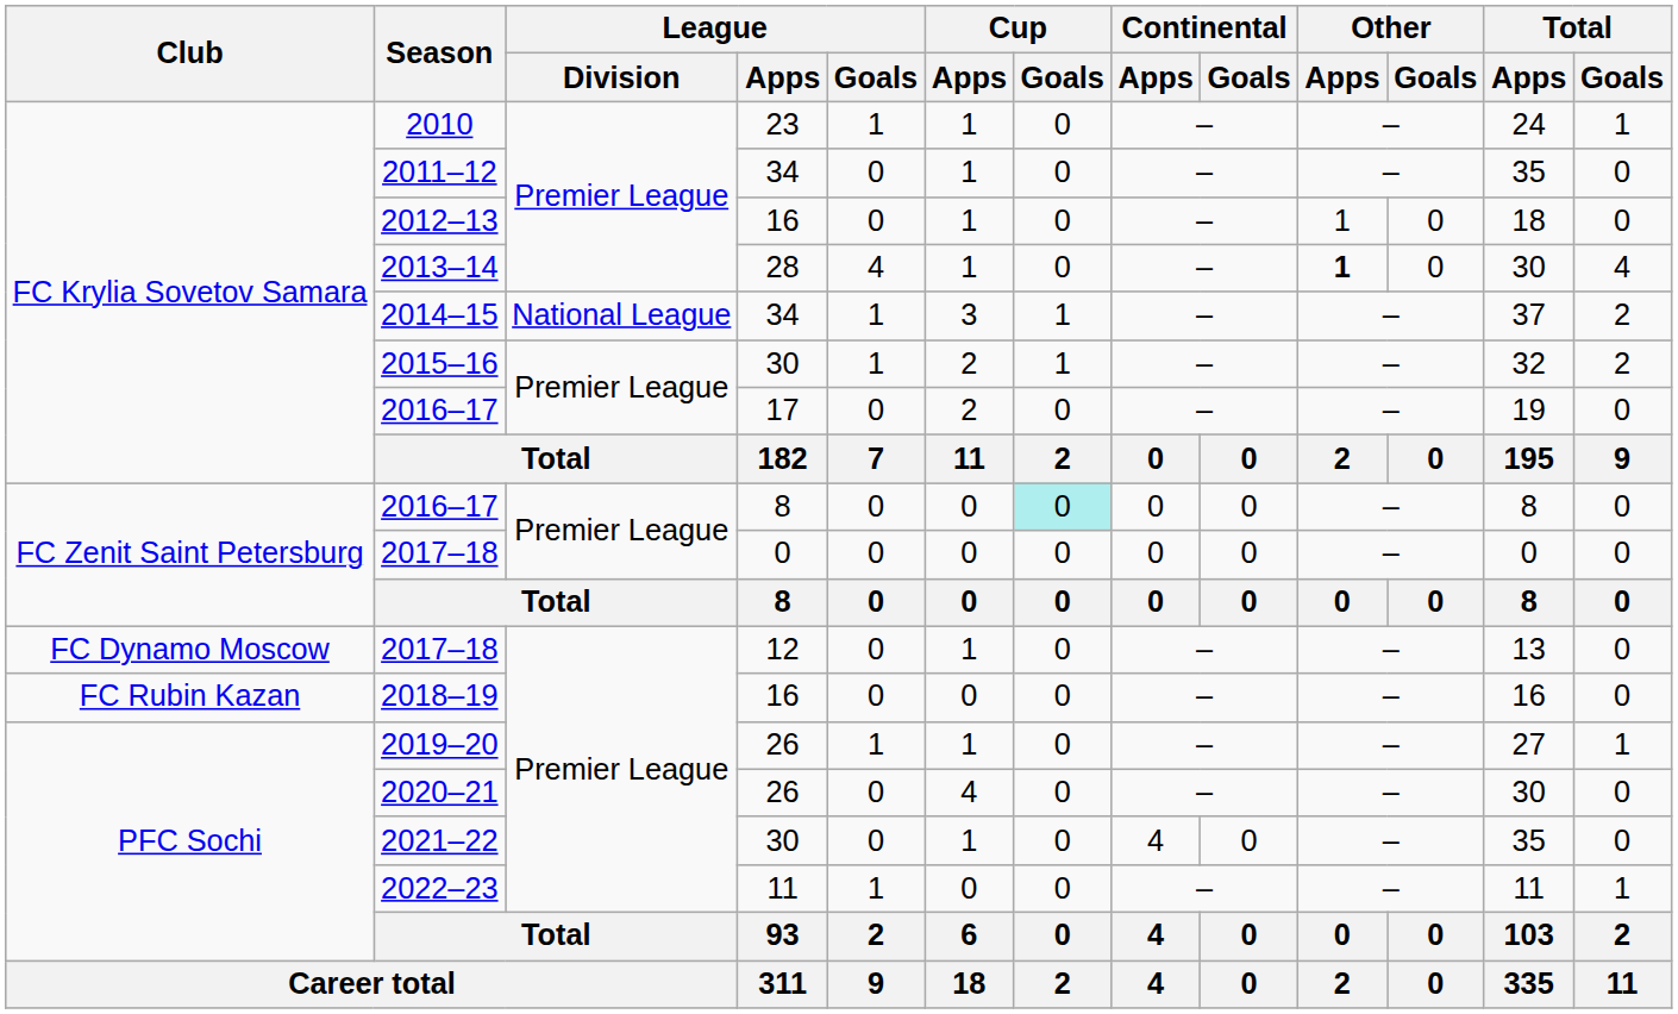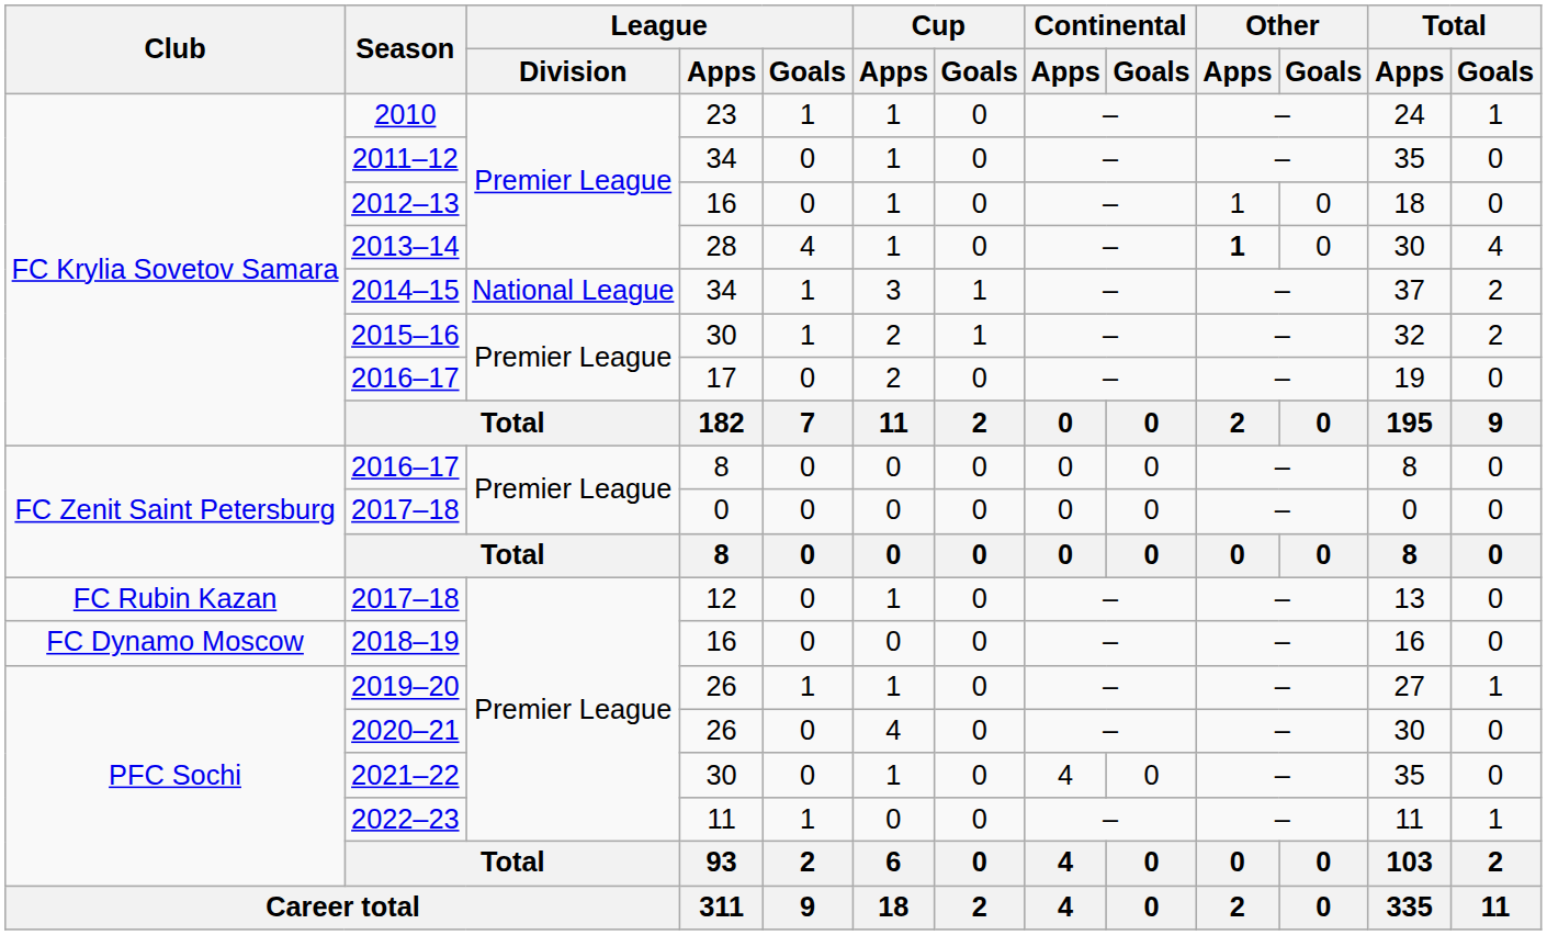 <table class="wikitable" style="text-align: center;">
 <tr>
 <th rowspan=2>Club</th>
 <th rowspan=2>Season</th>
 <th colspan=3>League</th>
 <th colspan=2>Cup</th>
 <th colspan=2>Continental</th>
 <th colspan=2>Other</th>
 <th colspan=2>Total</th>
 </tr>
 <tr>
 <th>Division</th>
 <th>Apps</th>
 <th>Goals</th>
 <th>Apps</th>
 <th>Goals</th>
 <th>Apps</th>
 <th>Goals</th>
 <th>Apps</th>
 <th>Goals</th>
 <th>Apps</th>
 <th>Goals</th>
 </tr>
 <tr>
 <td rowspan=8><a href='#'>FC Krylia Sovetov Samara</a></td>
 <td><a href='#'>2010</a></td>
 <td rowspan=4><a href='#'>Premier League</a></td>
 <td>23</td>
 <td>1</td>
 <td>1</td>
 <td>0</td>
 <td colspan=2>–</td>
 <td colspan=2>–</td>
 <td>24</td>
 <td>1</td>
 </tr>
 <tr>
 <td><a href='#'>2011–12</a></td>
 <td>34</td>
 <td>0</td>
 <td>1</td>
 <td>0</td>
 <td colspan=2>–</td>
 <td colspan=2>–</td>
 <td>35</td>
 <td>0</td>
 </tr>
 <tr>
 <td><a href='#'>2012–13</a></td>
 <td>16</td>
 <td>0</td>
 <td>1</td>
 <td>0</td>
 <td colspan=2>–</td>
 <td>1</td>
 <td>0</td>
 <td>18</td>
 <td>0</td>
 </tr>
 <tr>
 <td><a href='#'>2013–14</a></td>
 <td>28</td>
 <td>4</td>
 <td>1</td>
 <td>0</td>
 <td colspan=2>–</td>
 <td><strong>1</strong></td>
 <td>0</td>
 <td>30</td>
 <td>4</td>
 </tr>
 <tr>
 <td><a href='#'>2014–15</a></td>
 <td><a href='#'>National League</a></td>
 <td>34</td>
 <td>1</td>
 <td>3</td>
 <td>1</td>
 <td colspan=2>–</td>
 <td colspan=2>–</td>
 <td>37</td>
 <td>2</td>
 </tr>
 <tr>
 <td><a href='#'>2015–16</a></td>
 <td rowspan=2>Premier League</td>
 <td>30</td>
 <td>1</td>
 <td>2</td>
 <td>1</td>
 <td colspan=2>–</td>
 <td colspan=2>–</td>
 <td>32</td>
 <td>2</td>
 </tr>
 <tr>
 <td><a href='#'>2016–17</a></td>
 <td>17</td>
 <td>0</td>
 <td>2</td>
 <td>0</td>
 <td colspan=2>–</td>
 <td colspan=2>–</td>
 <td>19</td>
 <td>0</td>
 </tr>
 <tr>
 <th colspan=2>Total</th>
 <th>182</th>
 <th>7</th>
 <th>11</th>
 <th>2</th>
 <th>0</th>
 <th>0</th>
 <th>2</th>
 <th>0</th>
 <th>195</th>
 <th>9</th>
 </tr>
 <tr>
 <td rowspan=3><a href='#'>FC Zenit Saint Petersburg</a></td>
 <td><a href='#'>2016–17</a></td>
 <td rowspan=2>Premier League</td>
 <td>8</td>
 <td>0</td>
 <td>0</td>
-<td style="background: paleturquoise;">0</td>
+<td>0</td>
 <td>0</td>
 <td>0</td>
 <td colspan=2>–</td>
 <td>8</td>
 <td>0</td>
 </tr>
 <tr>
 <td><a href='#'>2017–18</a></td>
 <td>0</td>
 <td>0</td>
 <td>0</td>
 <td>0</td>
 <td>0</td>
 <td>0</td>
 <td colspan=2>–</td>
 <td>0</td>
 <td>0</td>
 </tr>
 <tr>
 <th colspan=2>Total</th>
 <th>8</th>
 <th>0</th>
 <th>0</th>
 <th>0</th>
 <th>0</th>
 <th>0</th>
 <th>0</th>
 <th>0</th>
 <th>8</th>
 <th>0</th>
 </tr>
 <tr>
-<td><a href='#'>FC Dynamo Moscow</a></td>
+<td><a href='#'>FC Rubin Kazan</a></td>
 <td><a href='#'>2017–18</a></td>
 <td rowspan="6">Premier League</td>
 <td>12</td>
 <td>0</td>
 <td>1</td>
 <td>0</td>
 <td colspan=2>–</td>
 <td colspan=2>–</td>
 <td>13</td>
 <td>0</td>
 </tr>
 <tr>
-<td><a href='#'>FC Rubin Kazan</a></td>
+<td><a href='#'>FC Dynamo Moscow</a></td>
 <td><a href='#'>2018–19</a></td>
 <td>16</td>
 <td>0</td>
 <td>0</td>
 <td>0</td>
 <td colspan=2>–</td>
 <td colspan=2>–</td>
 <td>16</td>
 <td>0</td>
 </tr>
 <tr>
 <td rowspan="5"><a href='#'>PFC Sochi</a></td>
 <td><a href='#'>2019–20</a></td>
 <td>26</td>
 <td>1</td>
 <td>1</td>
 <td>0</td>
 <td colspan=2>–</td>
 <td colspan=2>–</td>
 <td>27</td>
 <td>1</td>
 </tr>
 <tr>
 <td><a href='#'>2020–21</a></td>
 <td>26</td>
 <td>0</td>
 <td>4</td>
 <td>0</td>
 <td colspan=2>–</td>
 <td colspan=2>–</td>
 <td>30</td>
 <td>0</td>
 </tr>
 <tr>
 <td><a href='#'>2021–22</a></td>
 <td>30</td>
 <td>0</td>
 <td>1</td>
 <td>0</td>
 <td>4</td>
 <td>0</td>
 <td colspan=2>–</td>
 <td>35</td>
 <td>0</td>
 </tr>
 <tr>
 <td><a href='#'>2022–23</a></td>
 <td>11</td>
 <td>1</td>
 <td>0</td>
 <td>0</td>
 <td colspan=2>–</td>
 <td colspan=2>–</td>
 <td>11</td>
 <td>1</td>
 </tr>
 <tr>
 <th colspan=2>Total</th>
 <th>93</th>
 <th>2</th>
 <th>6</th>
 <th>0</th>
 <th>4</th>
 <th>0</th>
 <th>0</th>
 <th>0</th>
 <th>103</th>
 <th>2</th>
 </tr>
 <tr>
 <th colspan=3>Career total</th>
 <th>311</th>
 <th>9</th>
 <th>18</th>
 <th>2</th>
 <th>4</th>
 <th>0</th>
 <th>2</th>
 <th>0</th>
 <th>335</th>
 <th>11</th>
 </tr>
 </table>
